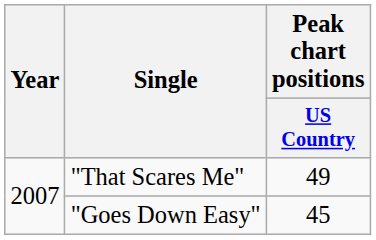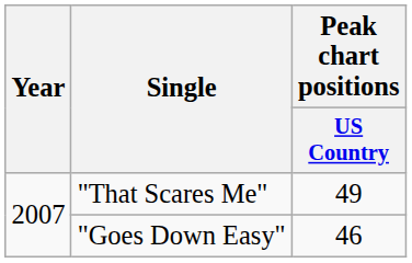 <table class="wikitable" style="text-align:center;">
 <tr>
 <th rowspan="2">Year</th>
 <th rowspan="2">Single</th>
 <th>Peak chart positions</th>
 </tr>
 <tr style="font-size:smaller;">
 <th width="60"><a href='#'>US Country</a></th>
 </tr>
 <tr>
 <td rowspan="2">2007</td>
 <td align="left">"That Scares Me"</td>
 <td>49</td>
 </tr>
 <tr>
 <td align="left">"Goes Down Easy"</td>
-<td>45</td>
+<td>46</td>
 </tr>
 </table>
